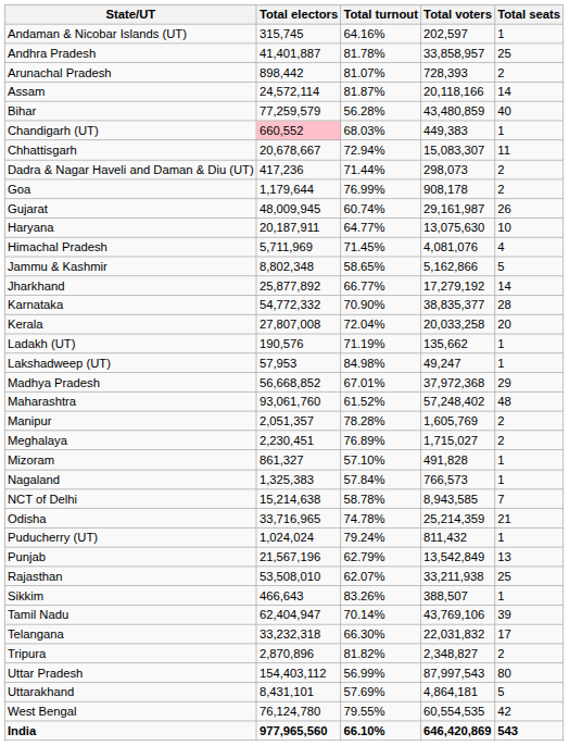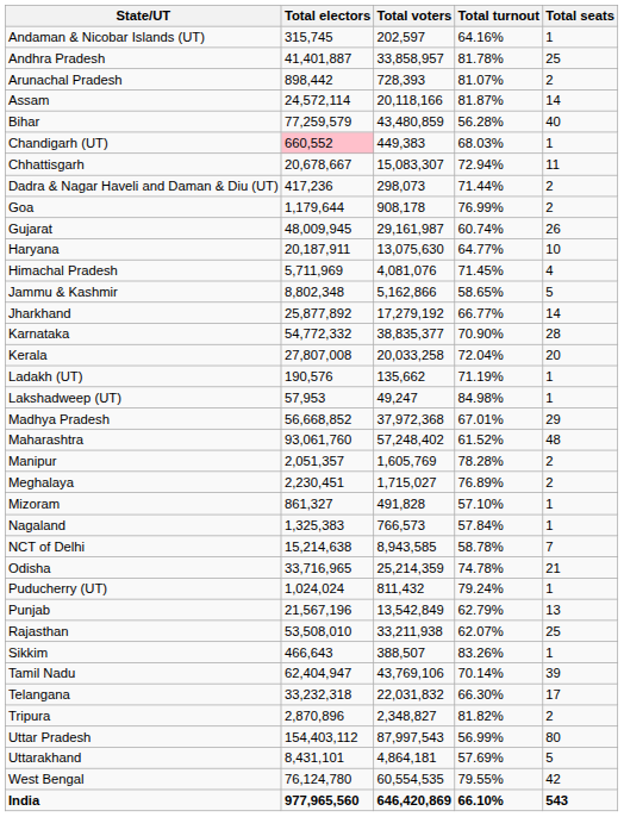 <table class="wikitable sortable" style="font-size:95%;">
 <tr>
 <th>State/UT</th>
 <th>Total electors</th>
+<th>Total voters</th>
 <th>Total turnout</th>
-<th>Total voters</th>
 <th>Total seats</th>
 </tr>
 <tr>
 <td>Andaman & Nicobar Islands (UT)</td>
 <td>315,745</td>
+<td>202,597</td>
 <td>64.16%</td>
-<td>202,597</td>
 <td>1</td>
 </tr>
 <tr>
 <td>Andhra Pradesh</td>
 <td>41,401,887</td>
+<td>33,858,957</td>
 <td>81.78%</td>
-<td>33,858,957</td>
 <td>25</td>
 </tr>
 <tr>
 <td>Arunachal Pradesh</td>
 <td>898,442</td>
+<td>728,393</td>
 <td>81.07%</td>
-<td>728,393</td>
 <td>2</td>
 </tr>
 <tr>
 <td>Assam</td>
 <td>24,572,114</td>
+<td>20,118,166</td>
 <td>81.87%</td>
-<td>20,118,166</td>
 <td>14</td>
 </tr>
 <tr>
 <td>Bihar</td>
 <td>77,259,579</td>
+<td>43,480,859</td>
 <td>56.28%</td>
-<td>43,480,859</td>
 <td>40</td>
 </tr>
 <tr>
 <td>Chandigarh (UT)</td>
 <td style="background: pink;">660,552</td>
+<td>449,383</td>
 <td>68.03%</td>
-<td>449,383</td>
 <td>1</td>
 </tr>
 <tr>
 <td>Chhattisgarh</td>
 <td>20,678,667</td>
+<td>15,083,307</td>
 <td>72.94%</td>
-<td>15,083,307</td>
 <td>11</td>
 </tr>
 <tr>
 <td>Dadra & Nagar Haveli and Daman & Diu (UT)</td>
 <td>417,236</td>
+<td>298,073</td>
 <td>71.44%</td>
-<td>298,073</td>
 <td>2</td>
 </tr>
 <tr>
 <td>Goa</td>
 <td>1,179,644</td>
+<td>908,178</td>
 <td>76.99%</td>
-<td>908,178</td>
 <td>2</td>
 </tr>
 <tr>
 <td>Gujarat</td>
 <td>48,009,945</td>
+<td>29,161,987</td>
 <td>60.74%</td>
-<td>29,161,987</td>
 <td>26</td>
 </tr>
 <tr>
 <td>Haryana</td>
 <td>20,187,911</td>
+<td>13,075,630</td>
 <td>64.77%</td>
-<td>13,075,630</td>
 <td>10</td>
 </tr>
 <tr>
 <td>Himachal Pradesh</td>
 <td>5,711,969</td>
+<td>4,081,076</td>
 <td>71.45%</td>
-<td>4,081,076</td>
 <td>4</td>
 </tr>
 <tr>
 <td>Jammu & Kashmir</td>
 <td>8,802,348</td>
+<td>5,162,866</td>
 <td>58.65%</td>
-<td>5,162,866</td>
 <td>5</td>
 </tr>
 <tr>
 <td>Jharkhand</td>
 <td>25,877,892</td>
+<td>17,279,192</td>
 <td>66.77%</td>
-<td>17,279,192</td>
 <td>14</td>
 </tr>
 <tr>
 <td>Karnataka</td>
 <td>54,772,332</td>
+<td>38,835,377</td>
 <td>70.90%</td>
-<td>38,835,377</td>
 <td>28</td>
 </tr>
 <tr>
 <td>Kerala</td>
 <td>27,807,008</td>
+<td>20,033,258</td>
 <td>72.04%</td>
-<td>20,033,258</td>
 <td>20</td>
 </tr>
 <tr>
 <td>Ladakh (UT)</td>
 <td>190,576</td>
+<td>135,662</td>
 <td>71.19%</td>
-<td>135,662</td>
 <td>1</td>
 </tr>
 <tr>
 <td>Lakshadweep (UT)</td>
 <td>57,953</td>
+<td>49,247</td>
 <td>84.98%</td>
-<td>49,247</td>
 <td>1</td>
 </tr>
 <tr>
 <td>Madhya Pradesh</td>
 <td>56,668,852</td>
+<td>37,972,368</td>
 <td>67.01%</td>
-<td>37,972,368</td>
 <td>29</td>
 </tr>
 <tr>
 <td>Maharashtra</td>
 <td>93,061,760</td>
+<td>57,248,402</td>
 <td>61.52%</td>
-<td>57,248,402</td>
 <td>48</td>
 </tr>
 <tr>
 <td>Manipur</td>
 <td>2,051,357</td>
+<td>1,605,769</td>
 <td>78.28%</td>
-<td>1,605,769</td>
 <td>2</td>
 </tr>
 <tr>
 <td>Meghalaya</td>
 <td>2,230,451</td>
+<td>1,715,027</td>
 <td>76.89%</td>
-<td>1,715,027</td>
 <td>2</td>
 </tr>
 <tr>
 <td>Mizoram</td>
 <td>861,327</td>
+<td>491,828</td>
 <td>57.10%</td>
-<td>491,828</td>
 <td>1</td>
 </tr>
 <tr>
 <td>Nagaland</td>
 <td>1,325,383</td>
+<td>766,573</td>
 <td>57.84%</td>
-<td>766,573</td>
 <td>1</td>
 </tr>
 <tr>
 <td>NCT of Delhi</td>
 <td>15,214,638</td>
+<td>8,943,585</td>
 <td>58.78%</td>
-<td>8,943,585</td>
 <td>7</td>
 </tr>
 <tr>
 <td>Odisha</td>
 <td>33,716,965</td>
+<td>25,214,359</td>
 <td>74.78%</td>
-<td>25,214,359</td>
 <td>21</td>
 </tr>
 <tr>
 <td>Puducherry (UT)</td>
 <td>1,024,024</td>
+<td>811,432</td>
 <td>79.24%</td>
-<td>811,432</td>
 <td>1</td>
 </tr>
 <tr>
 <td>Punjab</td>
 <td>21,567,196</td>
+<td>13,542,849</td>
 <td>62.79%</td>
-<td>13,542,849</td>
 <td>13</td>
 </tr>
 <tr>
 <td>Rajasthan</td>
 <td>53,508,010</td>
+<td>33,211,938</td>
 <td>62.07%</td>
-<td>33,211,938</td>
 <td>25</td>
 </tr>
 <tr>
 <td>Sikkim</td>
 <td>466,643</td>
+<td>388,507</td>
 <td>83.26%</td>
-<td>388,507</td>
 <td>1</td>
 </tr>
 <tr>
 <td>Tamil Nadu</td>
 <td>62,404,947</td>
+<td>43,769,106</td>
 <td>70.14%</td>
-<td>43,769,106</td>
 <td>39</td>
 </tr>
 <tr>
 <td>Telangana</td>
 <td>33,232,318</td>
+<td>22,031,832</td>
 <td>66.30%</td>
-<td>22,031,832</td>
 <td>17</td>
 </tr>
 <tr>
 <td>Tripura</td>
 <td>2,870,896</td>
+<td>2,348,827</td>
 <td>81.82%</td>
-<td>2,348,827</td>
 <td>2</td>
 </tr>
 <tr>
 <td>Uttar Pradesh</td>
 <td>154,403,112</td>
+<td>87,997,543</td>
 <td>56.99%</td>
-<td>87,997,543</td>
 <td>80</td>
 </tr>
 <tr>
 <td>Uttarakhand</td>
 <td>8,431,101</td>
+<td>4,864,181</td>
 <td>57.69%</td>
-<td>4,864,181</td>
 <td>5</td>
 </tr>
 <tr>
 <td>West Bengal</td>
 <td>76,124,780</td>
+<td>60,554,535</td>
 <td>79.55%</td>
-<td>60,554,535</td>
 <td>42</td>
 </tr>
 <tr class="sortbottom">
 <td><strong>India</strong></td>
 <td><strong>977,965,560</strong></td>
+<td><strong>646,420,869</strong></td>
 <td><strong>66.10%</strong></td>
-<td><strong>646,420,869</strong></td>
 <td><strong>543</strong></td>
 </tr>
 </table>
